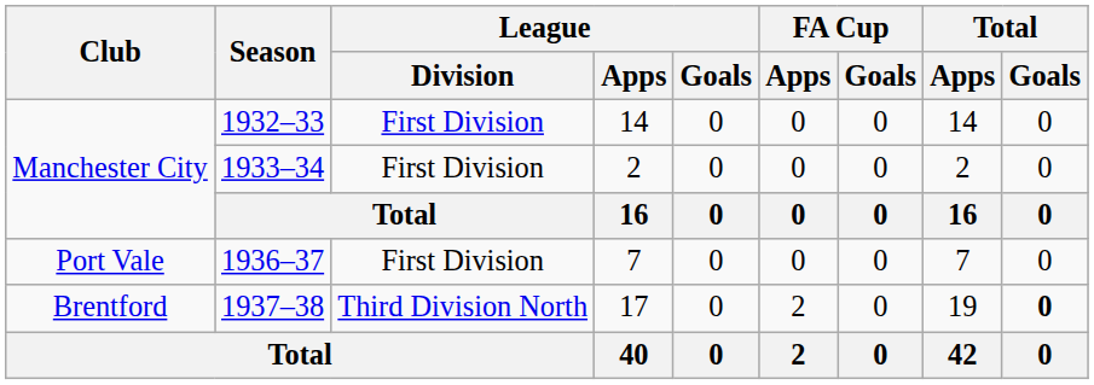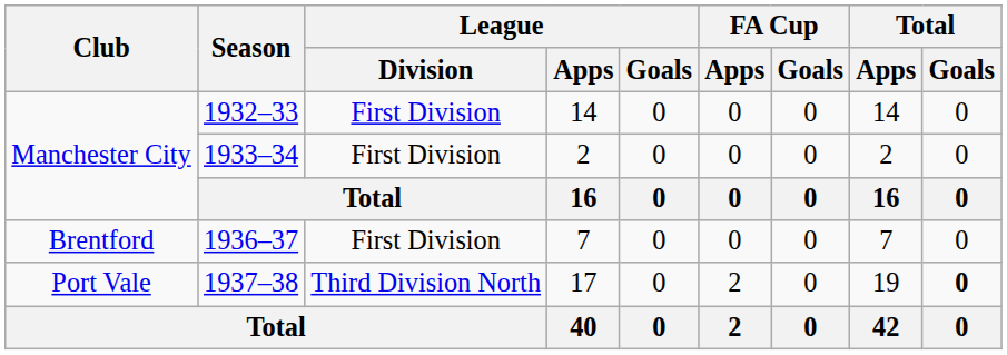 <table class="wikitable" style="text-align: center;">
 <tr>
 <th rowspan="2">Club</th>
 <th rowspan="2">Season</th>
 <th colspan="3">League</th>
 <th colspan="2">FA Cup</th>
 <th colspan="2">Total</th>
 </tr>
 <tr>
 <th>Division</th>
 <th>Apps</th>
 <th>Goals</th>
 <th>Apps</th>
 <th>Goals</th>
 <th>Apps</th>
 <th>Goals</th>
 </tr>
 <tr>
 <td rowspan="3"><a href='#'>Manchester City</a></td>
 <td><a href='#'>1932–33</a></td>
 <td><a href='#'>First Division</a></td>
 <td>14</td>
 <td>0</td>
 <td>0</td>
 <td>0</td>
 <td>14</td>
 <td>0</td>
 </tr>
 <tr>
 <td><a href='#'>1933–34</a></td>
 <td>First Division</td>
 <td>2</td>
 <td>0</td>
 <td>0</td>
 <td>0</td>
 <td>2</td>
 <td>0</td>
 </tr>
 <tr>
 <th colspan="2">Total</th>
 <th>16</th>
 <th>0</th>
 <th>0</th>
 <th>0</th>
 <th>16</th>
 <th>0</th>
 </tr>
 <tr>
-<td><a href='#'>Port Vale</a></td>
+<td><a href='#'>Brentford</a></td>
 <td><a href='#'>1936–37</a></td>
 <td>First Division</td>
 <td>7</td>
 <td>0</td>
 <td>0</td>
 <td>0</td>
 <td>7</td>
 <td>0</td>
 </tr>
 <tr>
-<td><a href='#'>Brentford</a></td>
+<td><a href='#'>Port Vale</a></td>
 <td><a href='#'>1937–38</a></td>
 <td><a href='#'>Third Division North</a></td>
 <td>17</td>
 <td>0</td>
 <td>2</td>
 <td>0</td>
 <td>19</td>
 <td><strong>0</strong></td>
 </tr>
 <tr>
 <th colspan="3">Total</th>
 <th>40</th>
 <th>0</th>
 <th>2</th>
 <th>0</th>
 <th>42</th>
 <th>0</th>
 </tr>
 </table>
